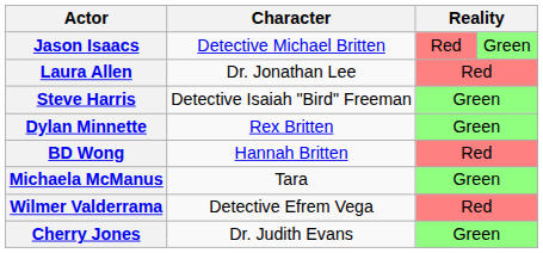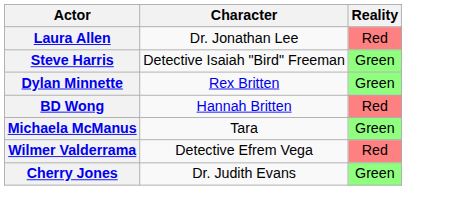 <table class="wikitable plainrowheaders" style="text-align:center;">
 <tr>
 <th scope="col">Actor</th>
 <th scope="col">Character</th>
 <th colspan="2">Reality</th>
-</tr>
-<tr>
-<th scope="row" style="text-align:center;"><a href='#'>Jason Isaacs</a></th>
-<td><a href='#'>Detective Michael Britten</a></td>
-<td style="background:#FF8080; width:50px;">Red</td>
-<td style="background:#90FF80; width:50px;">Green</td>
 </tr>
 <tr>
 <th scope="row" style="text-align:center;"><a href='#'>Laura Allen</a></th>
 <td>Dr. Jonathan Lee</td>
 <td colspan="2" style="background: #FF8080;">Red</td>
 </tr>
 <tr>
 <th scope="row" style="text-align:center;"><a href='#'>Steve Harris</a></th>
 <td>Detective Isaiah "Bird" Freeman</td>
 <td colspan="2" style="background:#90FF80;">Green</td>
 </tr>
 <tr>
 <th scope="row" style="text-align:center;"><a href='#'>Dylan Minnette</a></th>
 <td><a href='#'>Rex Britten</a></td>
 <td colspan="2" style="background:#90FF80;">Green</td>
 </tr>
 <tr>
 <th scope="row" style="text-align:center;"><a href='#'>BD Wong</a></th>
 <td><a href='#'>Hannah Britten</a></td>
 <td colspan="2" style="background: #FF8080;">Red</td>
 </tr>
 <tr>
 <th scope="row" style="text-align:center;"><a href='#'>Michaela McManus</a></th>
 <td>Tara</td>
 <td colspan="2" style="background:#90FF80;">Green</td>
 </tr>
 <tr>
 <th scope="row" style="text-align:center;"><a href='#'>Wilmer Valderrama</a></th>
 <td>Detective Efrem Vega</td>
 <td colspan="2" style="background: #FF8080;">Red</td>
 </tr>
 <tr>
 <th scope="row" style="text-align:center;"><a href='#'>Cherry Jones</a></th>
 <td>Dr. Judith Evans</td>
 <td colspan="2" style="background:#90FF80;">Green</td>
 </tr>
 </table>
